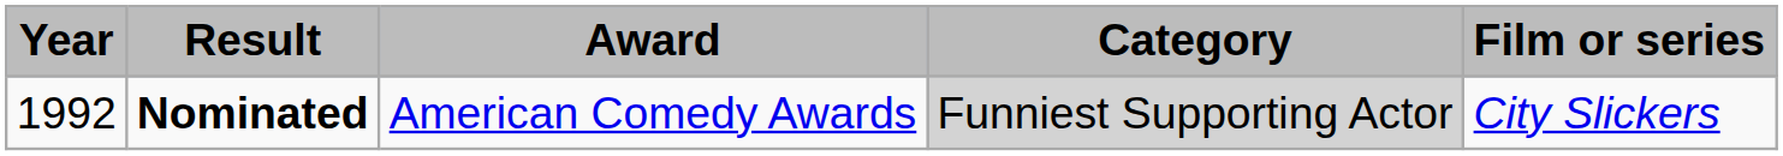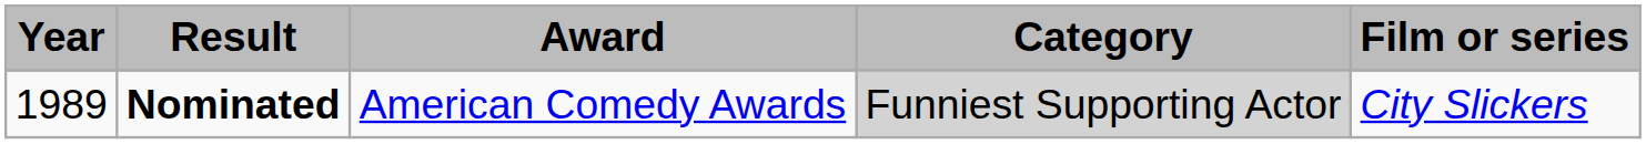 <table class="wikitable">
 <tr style="background:#b0c4de; text-align:center;">
 <th style="background:#bcbcbc;">Year</th>
 <th style="background:#bcbcbc;">Result</th>
 <th style="background:#bcbcbc;">Award</th>
 <th style="background:#bcbcbc;">Category</th>
 <th style="background:#bcbcbc;">Film or series</th>
 </tr>
 <tr>
-<td>1992</td>
+<td>1989</td>
 <td><strong>Nominated</strong></td>
 <td><a href='#'>American Comedy Awards</a></td>
 <td style="background: lightgrey;">Funniest Supporting Actor</td>
 <td><em><a href='#'>City Slickers</a></em></td>
 </tr>
 </table>
